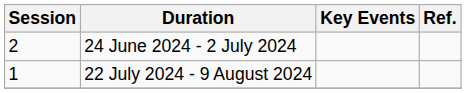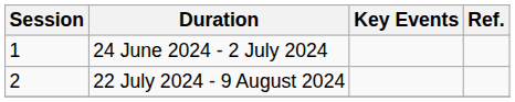 <table class="wikitable sortable">
 <tr>
 <th>Session</th>
 <th>Duration</th>
 <th>Key Events</th>
 <th>Ref.</th>
 </tr>
 <tr>
-<td>2</td>
+<td>1</td>
 <td>24 June 2024 - 2 July 2024</td>
 <td></td>
 <td></td>
 </tr>
 <tr>
-<td>1</td>
+<td>2</td>
 <td>22 July 2024 - 9 August 2024</td>
 <td></td>
 <td></td>
 </tr>
 <tr>
 </tr>
 </table>
